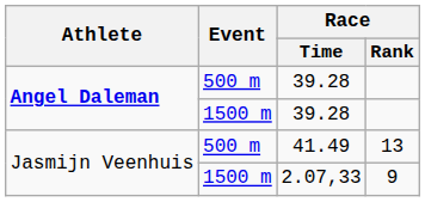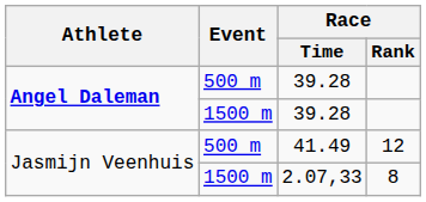 <table class="wikitable" style="font-size:90%">
 <tr>
 <th rowspan=2>Athlete</th>
 <th rowspan=2>Event</th>
 <th colspan="2">Race</th>
 </tr>
 <tr style="font-size:95%">
 <th>Time</th>
 <th>Rank</th>
 </tr>
 <tr align=center>
 <td align=left rowspan=2><strong><a href='#'>Angel Daleman</a></strong></td>
 <td align=left><a href='#'>500 m</a></td>
 <td>39.28</td>
 <td></td>
 </tr>
 <tr align=center>
 <td align=left><a href='#'>1500 m</a></td>
 <td>39.28</td>
 <td></td>
 </tr>
 <tr align=center>
 <td align=left rowspan=2>Jasmijn Veenhuis</td>
 <td align=left><a href='#'>500 m</a></td>
 <td>41.49</td>
-<td>13</td>
+<td>12</td>
 </tr>
 <tr align=center>
 <td align=left><a href='#'>1500 m</a></td>
 <td>2.07,33</td>
-<td>9</td>
+<td>8</td>
 </tr>
 </table>
